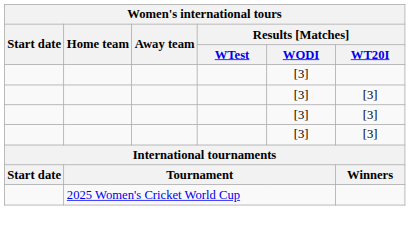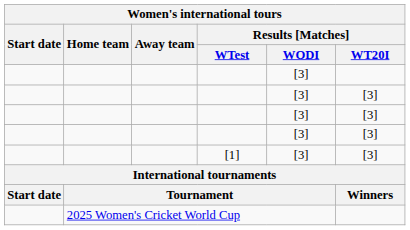 <table class="wikitable" style="text-align:center; white-space:nowrap">
 <tr>
 <th colspan="6">Women's international tours</th>
 </tr>
 <tr>
 <th rowspan="2">Start date</th>
 <th rowspan="2">Home team</th>
 <th rowspan="2">Away team</th>
 <th colspan="3">Results [Matches]</th>
 </tr>
 <tr>
 <th width=80><a href='#'>WTest</a></th>
 <th width=80><a href='#'>WODI</a></th>
 <th width=80><a href='#'>WT20I</a></th>
 </tr>
 <tr>
 <td style="text-align:left"><a href='#'></a></td>
 <td style="text-align:left"></td>
 <td style="text-align:left"></td>
 <td></td>
 <td>[3]</td>
 <td></td>
 </tr>
 <tr>
 <td style="text-align:left"><a href='#'></a></td>
 <td style="text-align:left"></td>
 <td style="text-align:left"></td>
 <td></td>
 <td>[3]</td>
 <td>[3]</td>
 </tr>
 <tr>
 <td style="text-align:left"><a href='#'></a></td>
 <td style="text-align:left"></td>
 <td style="text-align:left"></td>
 <td></td>
 <td>[3]</td>
 <td>[3]</td>
 </tr>
 <tr>
 <td style="text-align:left"><a href='#'></a></td>
 <td style="text-align:left"></td>
 <td style="text-align:left"></td>
 <td></td>
 <td>[3]</td>
 <td>[3]</td>
 </tr>
 <tr>
+<td style="text-align:left"><a href='#'></a></td>
+<td style="text-align:left"></td>
+<td style="text-align:left"></td>
+<td>[1]</td>
+<td>[3]</td>
+<td>[3]</td>
+</tr>
+<tr>
 <th colspan="6">International tournaments</th>
 </tr>
 <tr>
 <th>Start date</th>
 <th colspan="4">Tournament</th>
 <th>Winners</th>
 </tr>
 <tr>
 <td style="text-align:left"><a href='#'></a></td>
 <td colspan="4" style="text-align:left"> <a href='#'>2025 Women's Cricket World Cup</a></td>
 <td style="text-align:left"></td>
 </tr>
 </table>
